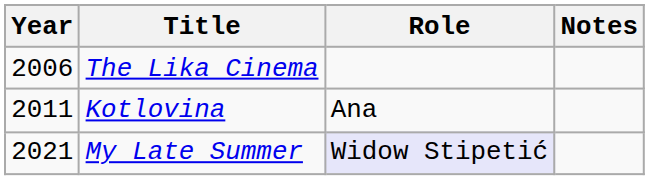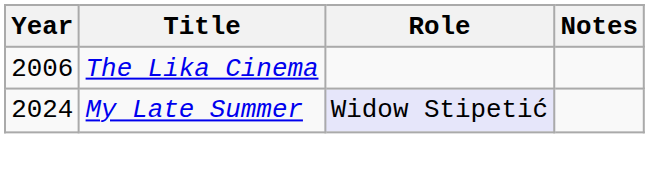 <table class="wikitable sortable">
 <tr>
 <th>Year</th>
 <th>Title</th>
 <th>Role</th>
 <th class="unsortable">Notes</th>
 </tr>
 <tr>
 <td>2006</td>
 <td><em><a href='#'>The Lika Cinema</a></em></td>
 <td></td>
 <td></td>
 </tr>
 <tr>
-<td>2011</td>
-<td><em><a href='#'>Kotlovina</a></em></td>
-<td>Ana</td>
-<td></td>
-</tr>
-<tr>
-<td>2021</td>
+<td>2024</td>
 <td><em><a href='#'>My Late Summer</a></em></td>
 <td style="background: lavender;">Widow Stipetić</td>
 <td></td>
 </tr>
 </table>
